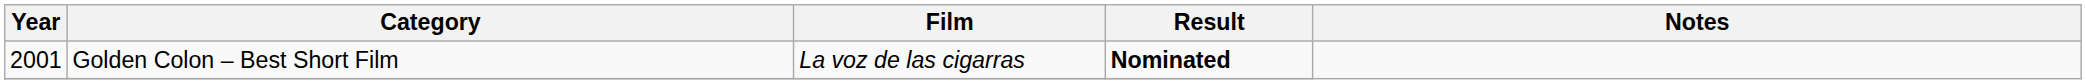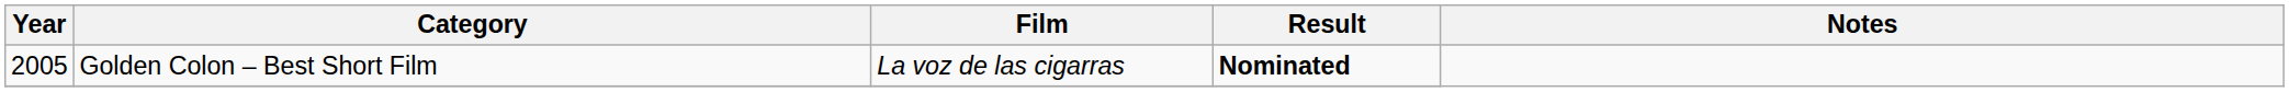 <table class="wikitable">
 <tr>
 <th width="3%">Year</th>
 <th width="35%">Category</th>
 <th width="15%">Film</th>
 <th width="10%">Result</th>
 <th width="37%">Notes</th>
 </tr>
 <tr>
-<td>2001</td>
+<td>2005</td>
 <td>Golden Colon – Best Short Film</td>
 <td><em>La voz de las cigarras</em></td>
 <td><strong>Nominated</strong></td>
 </tr>
 <tr>
 </tr>
 </table>
